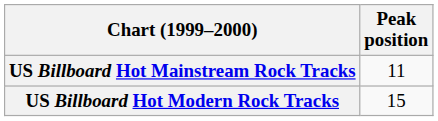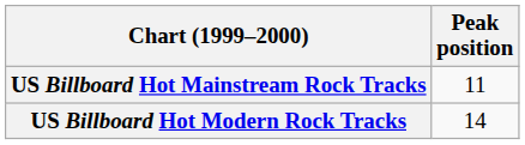 <table class="wikitable sortable plainrowheaders" style="text-align:center;">
 <tr>
 <th scope="col">Chart (1999–2000)</th>
 <th scope="col">Peak<br>position</th>
 </tr>
 <tr>
 <th scope="row">US <em>Billboard</em> <a href='#'>Hot Mainstream Rock Tracks</a></th>
 <td align="center">11</td>
 </tr>
 <tr>
 <th scope="row">US <em>Billboard</em> <a href='#'>Hot Modern Rock Tracks</a></th>
-<td align="center">15</td>
+<td align="center">14</td>
 </tr>
 </table>
